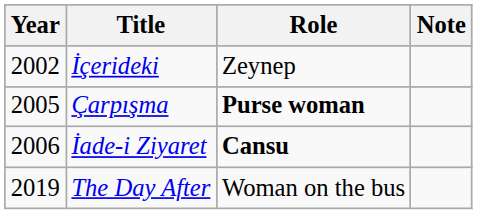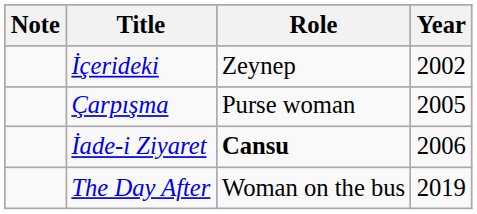 <table class="wikitable" style="font-size:90%;">
 <tr>
-<th>Year</th>
+<th>Note</th>
 <th>Title</th>
 <th>Role</th>
-<th>Note</th>
+<th>Year</th>
 </tr>
 <tr>
-<td>2002</td>
+<td></td>
 <td><em><a href='#'>İçerideki</a></em></td>
 <td>Zeynep</td>
-<td></td>
+<td>2002</td>
 </tr>
 <tr>
+<td></td>
+<td><em><a href='#'>Çarpışma</a></em></td>
+<td>Purse woman</td>
 <td>2005</td>
-<td><em><a href='#'>Çarpışma</a></em></td>
-<td><strong>Purse woman</strong></td>
-<td></td>
 </tr>
 <tr>
-<td>2006</td>
+<td></td>
 <td><em><a href='#'>İade-i Ziyaret</a></em></td>
 <td><strong>Cansu</strong></td>
-<td></td>
+<td>2006</td>
 </tr>
 <tr>
-<td>2019</td>
+<td></td>
 <td><em><a href='#'>The Day After</a></em></td>
 <td>Woman on the bus</td>
-<td></td>
+<td>2019</td>
 </tr>
 </table>
